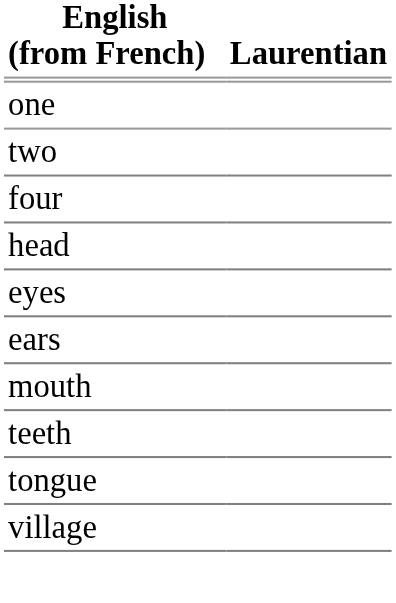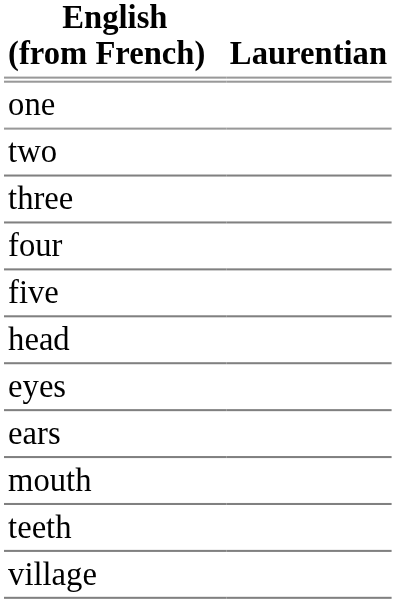 <table border=1 cellspacing=0 cellpadding=2 frame=void rules=rows>
 <tr valign=bottom style="border-bottom: 3px double #999;">
 <th>English<br>(from French)  </th>
 <th>Laurentian</th>
 </tr>
 <tr valign=top style="border-bottom:1px solid #999;">
 <td>one</td>
 <td></td>
 </tr>
 <tr>
 <td>two</td>
 <td></td>
 </tr>
 <tr>
+<td>three</td>
+<td></td>
+</tr>
+<tr>
 <td>four</td>
+<td></td>
+</tr>
+<tr>
+<td>five</td>
 <td></td>
 </tr>
 <tr>
 <td>head</td>
 <td></td>
 </tr>
 <tr>
 <td>eyes</td>
 <td></td>
 </tr>
 <tr>
 <td>ears</td>
 <td></td>
 </tr>
 <tr>
 <td>mouth</td>
 <td></td>
 </tr>
 <tr>
 <td>teeth</td>
 <td></td>
 </tr>
 <tr>
-<td>tongue</td>
-<td></td>
-</tr>
-<tr>
 <td>village</td>
 <td></td>
 </tr>
 <tr>
 <td></td>
 <td></td>
 </tr>
 </table>
